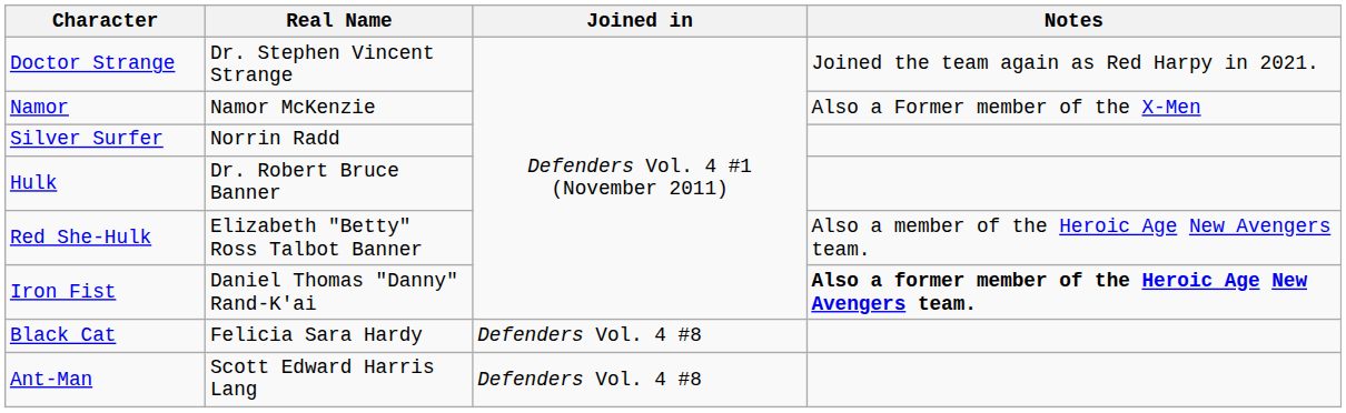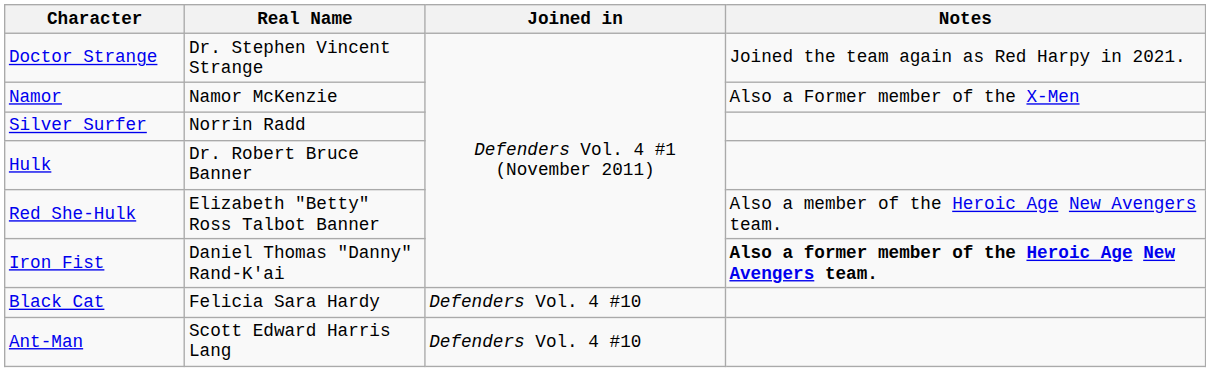 <table class="wikitable" style="width:100%;">
 <tr>
 <th width=15%>Character</th>
 <th width=20%>Real Name</th>
 <th width=25%>Joined in</th>
 <th width=40%>Notes</th>
 </tr>
 <tr>
 <td><a href='#'>Doctor Strange</a></td>
 <td>Dr. Stephen Vincent Strange</td>
 <td rowspan="6" align="center"><em>Defenders</em> Vol. 4 #1<br>(November 2011)</td>
 <td>Joined the team again as Red Harpy in 2021.</td>
 </tr>
 <tr>
 <td><a href='#'>Namor</a></td>
 <td>Namor McKenzie</td>
 <td>Also a Former member of the <a href='#'>X-Men</a></td>
 </tr>
 <tr>
 <td><a href='#'>Silver Surfer</a></td>
 <td>Norrin Radd</td>
 <td></td>
 </tr>
 <tr>
 <td><a href='#'>Hulk</a></td>
 <td>Dr. Robert Bruce Banner</td>
 <td></td>
 </tr>
 <tr>
 <td><a href='#'>Red She-Hulk</a></td>
 <td>Elizabeth "Betty" Ross Talbot Banner</td>
 <td>Also a member of the <a href='#'>Heroic Age</a> <a href='#'>New Avengers</a> team.</td>
 </tr>
 <tr>
 <td><a href='#'>Iron Fist</a></td>
 <td>Daniel Thomas "Danny" Rand-K'ai</td>
 <td><strong>Also a former member of the <a href='#'>Heroic Age</a> <a href='#'>New Avengers</a> team.</strong></td>
 </tr>
 <tr>
 <td><a href='#'>Black Cat</a></td>
 <td>Felicia Sara Hardy</td>
-<td><em>Defenders</em> Vol. 4 #8</td>
+<td><em>Defenders</em> Vol. 4 #10</td>
 <td></td>
 </tr>
 <tr>
 <td><a href='#'>Ant-Man</a></td>
 <td>Scott Edward Harris Lang</td>
-<td><em>Defenders</em> Vol. 4 #8</td>
+<td><em>Defenders</em> Vol. 4 #10</td>
 <td></td>
 </tr>
 </table>
